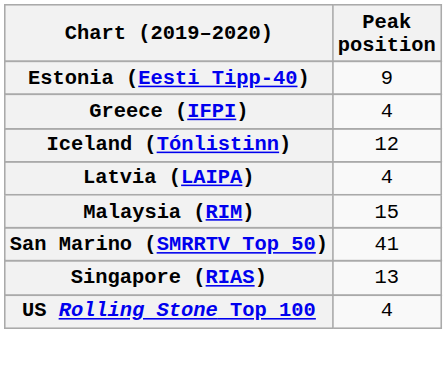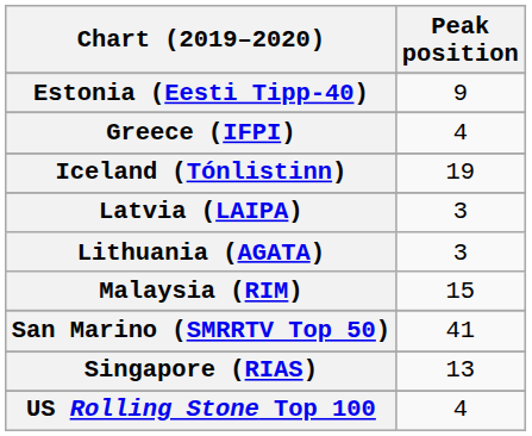 <table class="wikitable sortable plainrowheaders" style="text-align:center">
 <tr>
 <th scope="col">Chart (2019–2020)</th>
 <th scope="col">Peak<br>position</th>
 </tr>
 <tr>
 </tr>
 <tr>
 </tr>
 <tr>
 </tr>
 <tr>
 </tr>
 <tr>
 </tr>
 <tr>
 </tr>
 <tr>
 </tr>
 <tr>
 <th scope="row">Estonia (<a href='#'>Eesti Tipp-40</a>)</th>
 <td>9</td>
 </tr>
 <tr>
 </tr>
 <tr>
 </tr>
 <tr>
 </tr>
 <tr>
 <th scope="row">Greece (<a href='#'>IFPI</a>)</th>
 <td>4</td>
 </tr>
 <tr>
 </tr>
 <tr>
 </tr>
 <tr>
 <th scope="row">Iceland (<a href='#'>Tónlistinn</a>)</th>
-<td>12</td>
+<td>19</td>
 </tr>
 <tr>
 </tr>
 <tr>
 </tr>
 <tr>
 <th scope="row">Latvia (<a href='#'>LAIPA</a>)</th>
-<td>4</td>
+<td>3</td>
+</tr>
+<tr>
+<th scope="row">Lithuania (<a href='#'>AGATA</a>)</th>
+<td>3</td>
 </tr>
 <tr>
 <th scope="row">Malaysia (<a href='#'>RIM</a>)</th>
 <td>15</td>
 </tr>
 <tr>
 </tr>
 <tr>
 </tr>
 <tr>
 </tr>
 <tr>
 </tr>
 <tr>
 </tr>
 <tr>
 <th scope="row">San Marino (<a href='#'>SMRRTV Top 50</a>)</th>
 <td>41</td>
 </tr>
 <tr>
 </tr>
 <tr>
 <th scope="row">Singapore (<a href='#'>RIAS</a>)</th>
 <td>13</td>
 </tr>
 <tr>
 </tr>
 <tr>
 </tr>
 <tr>
 </tr>
 <tr>
 </tr>
 <tr>
 </tr>
 <tr>
 </tr>
 <tr>
 <th scope="row">US <a href='#'><em>Rolling Stone</em> Top 100</a></th>
 <td>4</td>
 </tr>
 </table>
